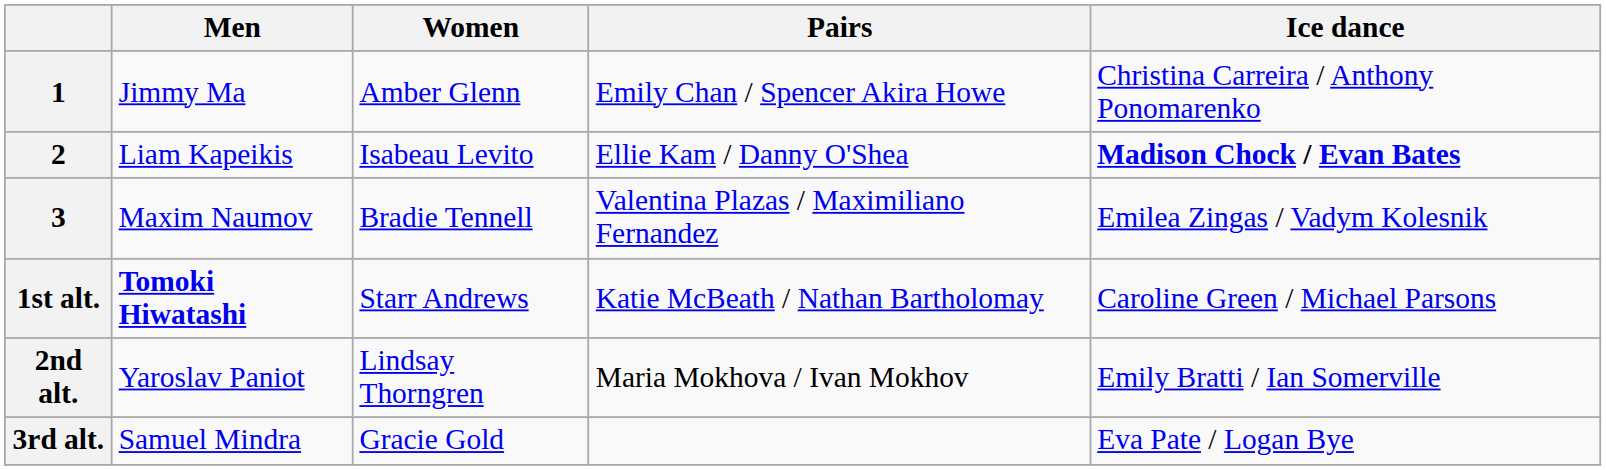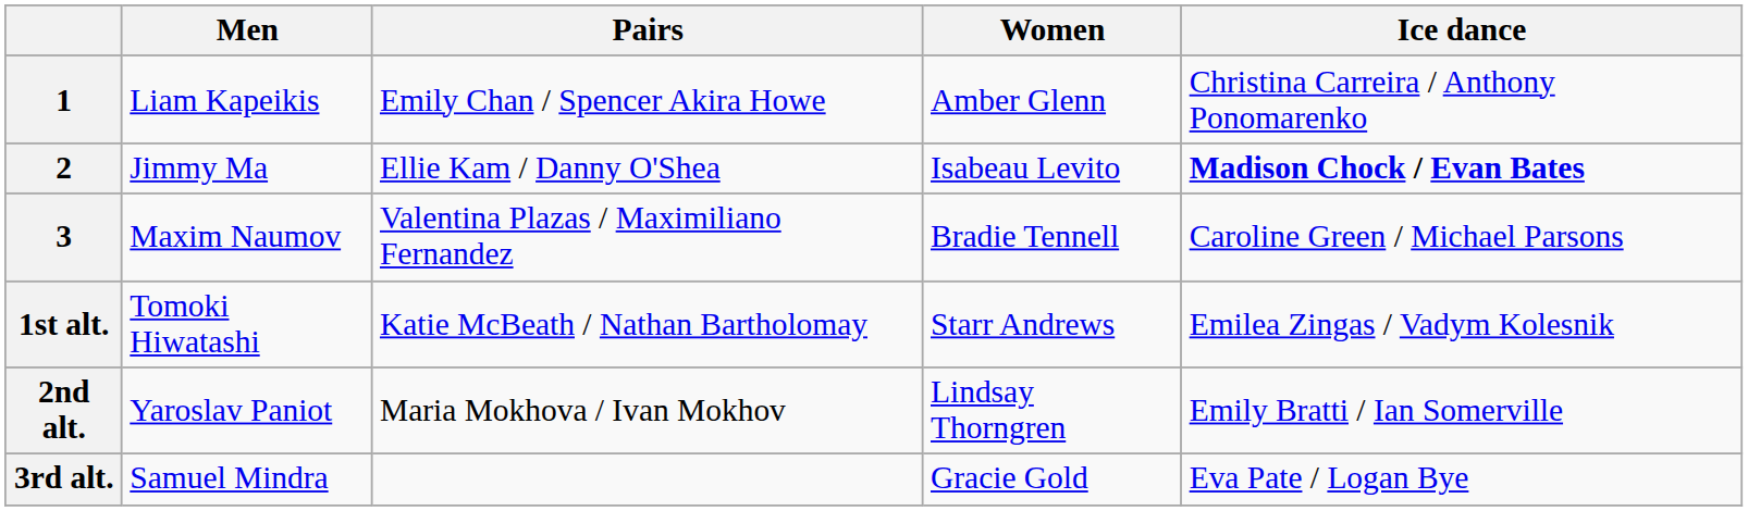 <table class="wikitable">
 <tr>
 <th></th>
 <th>Men</th>
+<th>Pairs</th>
 <th>Women</th>
-<th>Pairs</th>
 <th>Ice dance</th>
 </tr>
 <tr>
 <th>1</th>
-<td><a href='#'>Jimmy Ma</a></td>
+<td><a href='#'>Liam Kapeikis</a></td>
+<td><a href='#'>Emily Chan</a> / <a href='#'>Spencer Akira Howe</a></td>
 <td><a href='#'>Amber Glenn</a></td>
-<td><a href='#'>Emily Chan</a> / <a href='#'>Spencer Akira Howe</a></td>
 <td><a href='#'>Christina Carreira</a> / <a href='#'>Anthony Ponomarenko</a></td>
 </tr>
 <tr>
 <th>2</th>
-<td><a href='#'>Liam Kapeikis</a></td>
+<td><a href='#'>Jimmy Ma</a></td>
+<td><a href='#'>Ellie Kam</a> / <a href='#'>Danny O'Shea</a></td>
 <td><a href='#'>Isabeau Levito</a></td>
-<td><a href='#'>Ellie Kam</a> / <a href='#'>Danny O'Shea</a></td>
 <td><strong><a href='#'>Madison Chock</a> / <a href='#'>Evan Bates</a></strong></td>
 </tr>
 <tr>
 <th>3</th>
 <td><a href='#'>Maxim Naumov</a></td>
+<td><a href='#'>Valentina Plazas</a> / <a href='#'>Maximiliano Fernandez</a></td>
 <td><a href='#'>Bradie Tennell</a></td>
-<td><a href='#'>Valentina Plazas</a> / <a href='#'>Maximiliano Fernandez</a></td>
-<td><a href='#'>Emilea Zingas</a> / <a href='#'>Vadym Kolesnik</a></td>
+<td><a href='#'>Caroline Green</a> / <a href='#'>Michael Parsons</a></td>
 </tr>
 <tr>
 <th>1st alt.</th>
-<td><strong><a href='#'>Tomoki Hiwatashi</a></strong></td>
+<td><a href='#'>Tomoki Hiwatashi</a></td>
+<td><a href='#'>Katie McBeath</a> / <a href='#'>Nathan Bartholomay</a></td>
 <td><a href='#'>Starr Andrews</a></td>
-<td><a href='#'>Katie McBeath</a> / <a href='#'>Nathan Bartholomay</a></td>
-<td><a href='#'>Caroline Green</a> / <a href='#'>Michael Parsons</a></td>
+<td><a href='#'>Emilea Zingas</a> / <a href='#'>Vadym Kolesnik</a></td>
 </tr>
 <tr>
 <th>2nd alt.</th>
 <td><a href='#'>Yaroslav Paniot</a></td>
+<td>Maria Mokhova / Ivan Mokhov</td>
 <td><a href='#'>Lindsay Thorngren</a></td>
-<td>Maria Mokhova / Ivan Mokhov</td>
 <td><a href='#'>Emily Bratti</a> / <a href='#'>Ian Somerville</a></td>
 </tr>
 <tr>
 <th>3rd alt.</th>
 <td><a href='#'>Samuel Mindra</a></td>
+<td></td>
 <td><a href='#'>Gracie Gold</a></td>
-<td></td>
 <td><a href='#'>Eva Pate</a> / <a href='#'>Logan Bye</a></td>
 </tr>
 </table>
